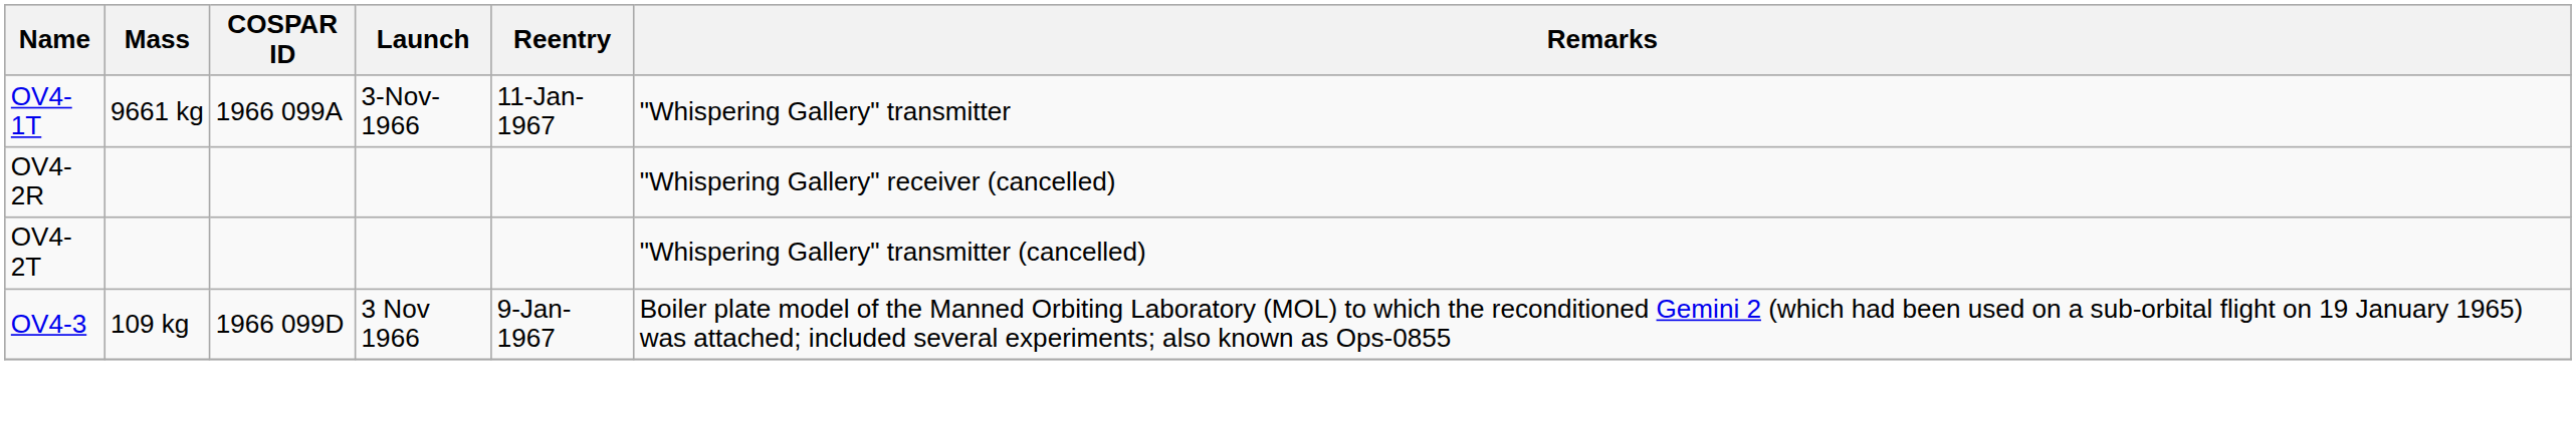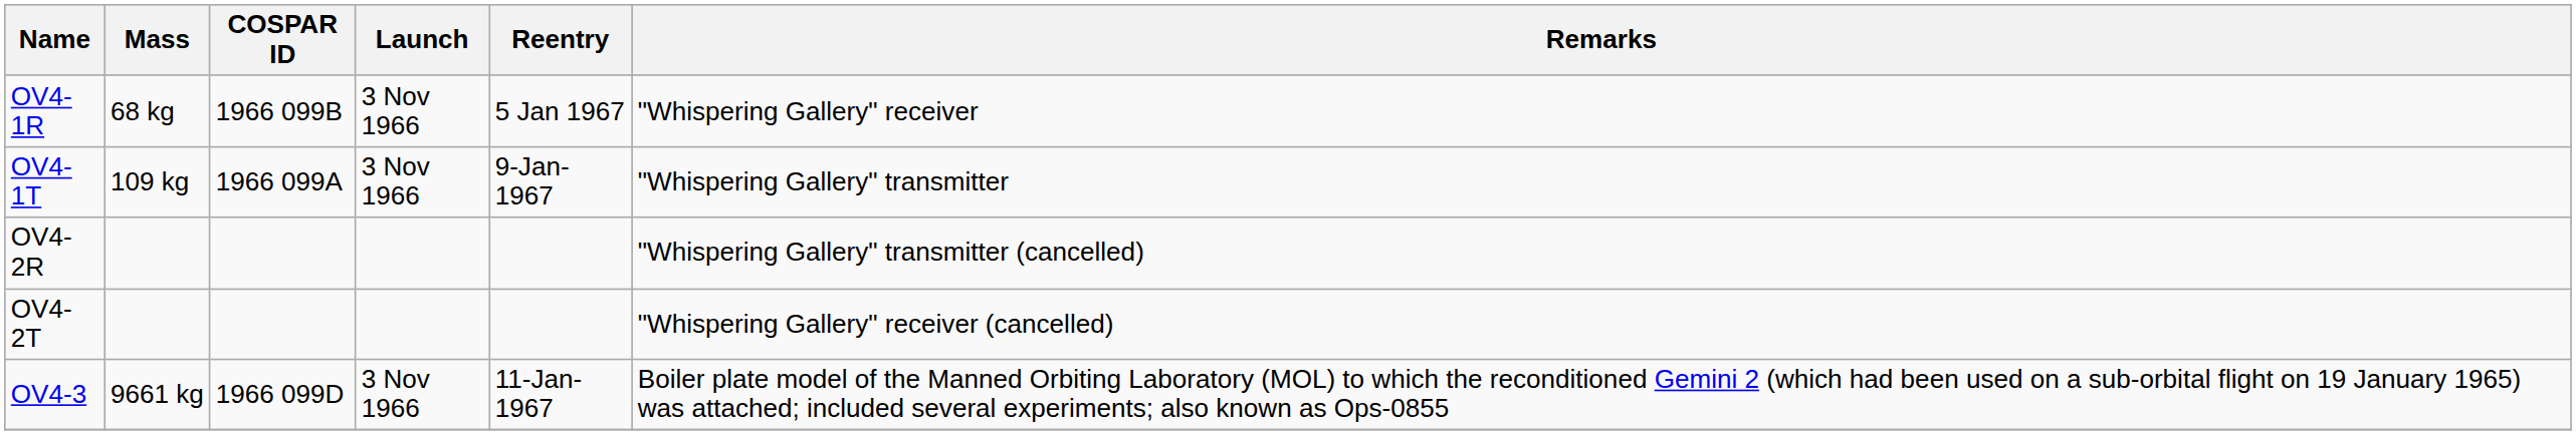 <table class="wikitable" border="1">
 <tr>
 <th>Name</th>
 <th>Mass</th>
 <th>COSPAR ID</th>
 <th>Launch</th>
 <th>Reentry</th>
 <th>Remarks</th>
 </tr>
 <tr>
+<td><a href='#'>OV4-1R</a></td>
+<td>68 kg</td>
+<td>1966 099B</td>
+<td>3 Nov 1966</td>
+<td>5 Jan 1967</td>
+<td>"Whispering Gallery" receiver</td>
+</tr>
+<tr>
 <td><a href='#'>OV4-1T</a></td>
-<td>9661 kg</td>
+<td>109 kg</td>
 <td>1966 099A</td>
-<td>3-Nov-1966</td>
-<td>11-Jan-1967</td>
+<td>3 Nov 1966</td>
+<td>9-Jan-1967</td>
 <td>"Whispering Gallery" transmitter</td>
 </tr>
 <tr>
 <td>OV4-2R</td>
 <td></td>
 <td></td>
 <td></td>
 <td></td>
-<td>"Whispering Gallery" receiver (cancelled)</td>
+<td>"Whispering Gallery" transmitter (cancelled)</td>
 </tr>
 <tr>
 <td>OV4-2T</td>
 <td></td>
 <td></td>
 <td></td>
 <td></td>
-<td>"Whispering Gallery" transmitter (cancelled)</td>
+<td>"Whispering Gallery" receiver (cancelled)</td>
 </tr>
 <tr>
 <td><a href='#'>OV4-3</a></td>
-<td>109 kg</td>
+<td>9661 kg</td>
 <td>1966 099D</td>
 <td>3 Nov 1966</td>
-<td>9-Jan-1967</td>
+<td>11-Jan-1967</td>
 <td>Boiler plate model of the Manned Orbiting Laboratory (MOL) to which the reconditioned <a href='#'>Gemini 2</a> (which had been used on a sub-orbital flight on 19 January 1965) was attached; included several experiments; also known as Ops-0855</td>
 </tr>
 <tr>
 </tr>
 </table>
